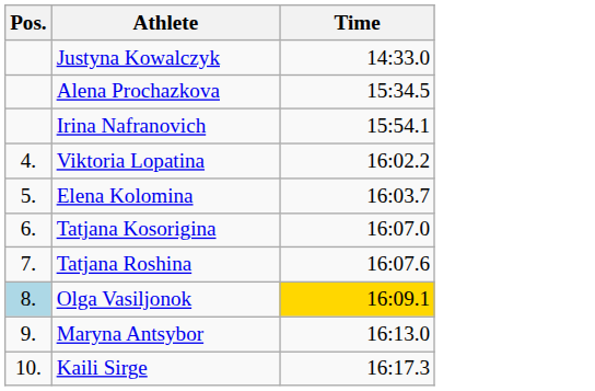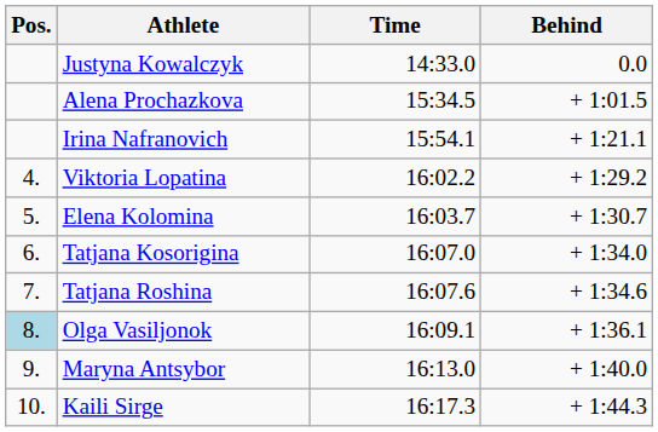 <table class="wikitable sortable" style="border:1px solid #AAAAAA;font-size:90%">
 <tr bgcolor="#E4E4E4">
 <th style="border-bottom:1px solid #AAAAAA" width=10>Pos.</th>
 <th style="border-bottom:1px solid #AAAAAA" width=150>Athlete</th>
 <th style="border-bottom:1px solid #AAAAAA" width=100>Time</th>
+<th style="border-bottom:1px solid #AAAAAA" width=100>Behind</th>
 </tr>
 <tr>
 <td align="center"></td>
 <td> <a href='#'>Justyna Kowalczyk</a></td>
 <td align="right">14:33.0</td>
+<td align="right">0.0</td>
 </tr>
 <tr>
 <td align="center"></td>
 <td> <a href='#'>Alena Prochazkova</a></td>
 <td align="right">15:34.5</td>
+<td align="right">+ 1:01.5</td>
 </tr>
 <tr>
 <td align="center"></td>
 <td> <a href='#'>Irina Nafranovich</a></td>
 <td align="right">15:54.1</td>
+<td align="right">+ 1:21.1</td>
 </tr>
 <tr>
 <td align="center">4.</td>
 <td> <a href='#'>Viktoria Lopatina</a></td>
 <td align="right">16:02.2</td>
+<td align="right">+ 1:29.2</td>
 </tr>
 <tr>
 <td align="center">5.</td>
 <td> <a href='#'>Elena Kolomina</a></td>
 <td align="right">16:03.7</td>
+<td align="right">+ 1:30.7</td>
 </tr>
 <tr>
 <td align="center">6.</td>
 <td> <a href='#'>Tatjana Kosorigina</a></td>
 <td align="right">16:07.0</td>
+<td align="right">+ 1:34.0</td>
 </tr>
 <tr>
 <td align="center">7.</td>
 <td> <a href='#'>Tatjana Roshina</a></td>
 <td align="right">16:07.6</td>
+<td align="right">+ 1:34.6</td>
 </tr>
 <tr>
 <td align="center" style="background: lightblue;">8.</td>
 <td> <a href='#'>Olga Vasiljonok</a></td>
-<td align="right" style="background: gold;">16:09.1</td>
+<td align="right">16:09.1</td>
+<td align="right">+ 1:36.1</td>
 </tr>
 <tr>
 <td align="center">9.</td>
 <td> <a href='#'>Maryna Antsybor</a></td>
 <td align="right">16:13.0</td>
+<td align="right">+ 1:40.0</td>
 </tr>
 <tr>
 <td align="center">10.</td>
 <td> <a href='#'>Kaili Sirge</a></td>
 <td align="right">16:17.3</td>
+<td align="right">+ 1:44.3</td>
 </tr>
 </table>
